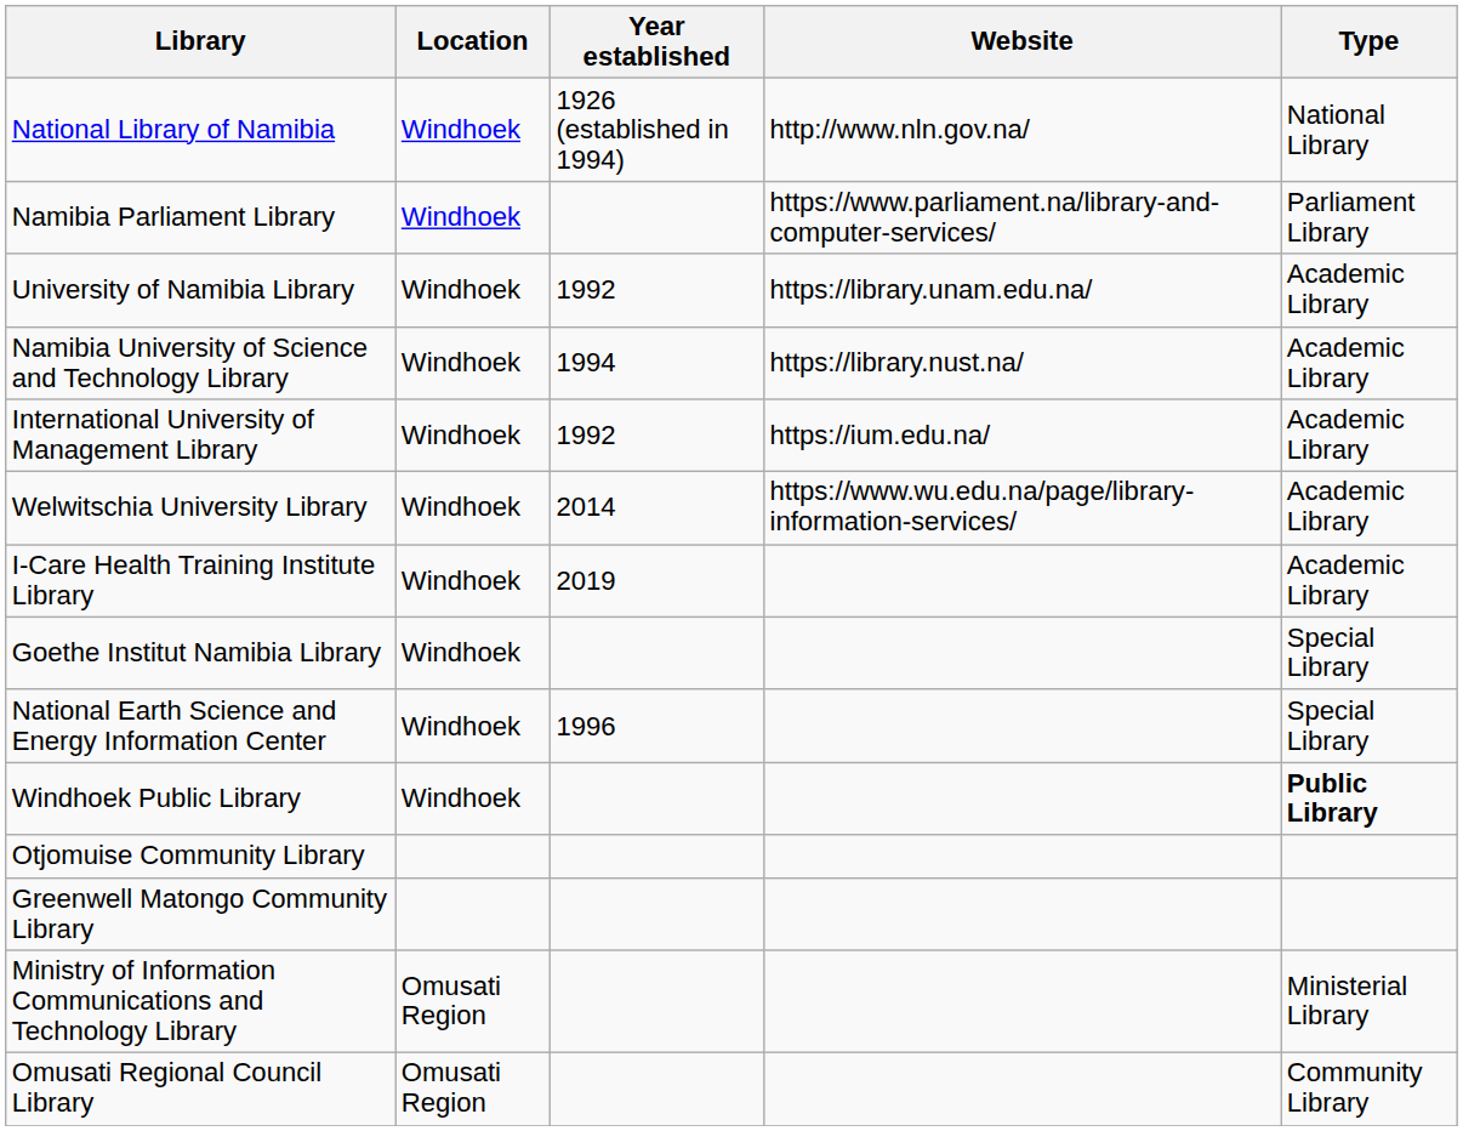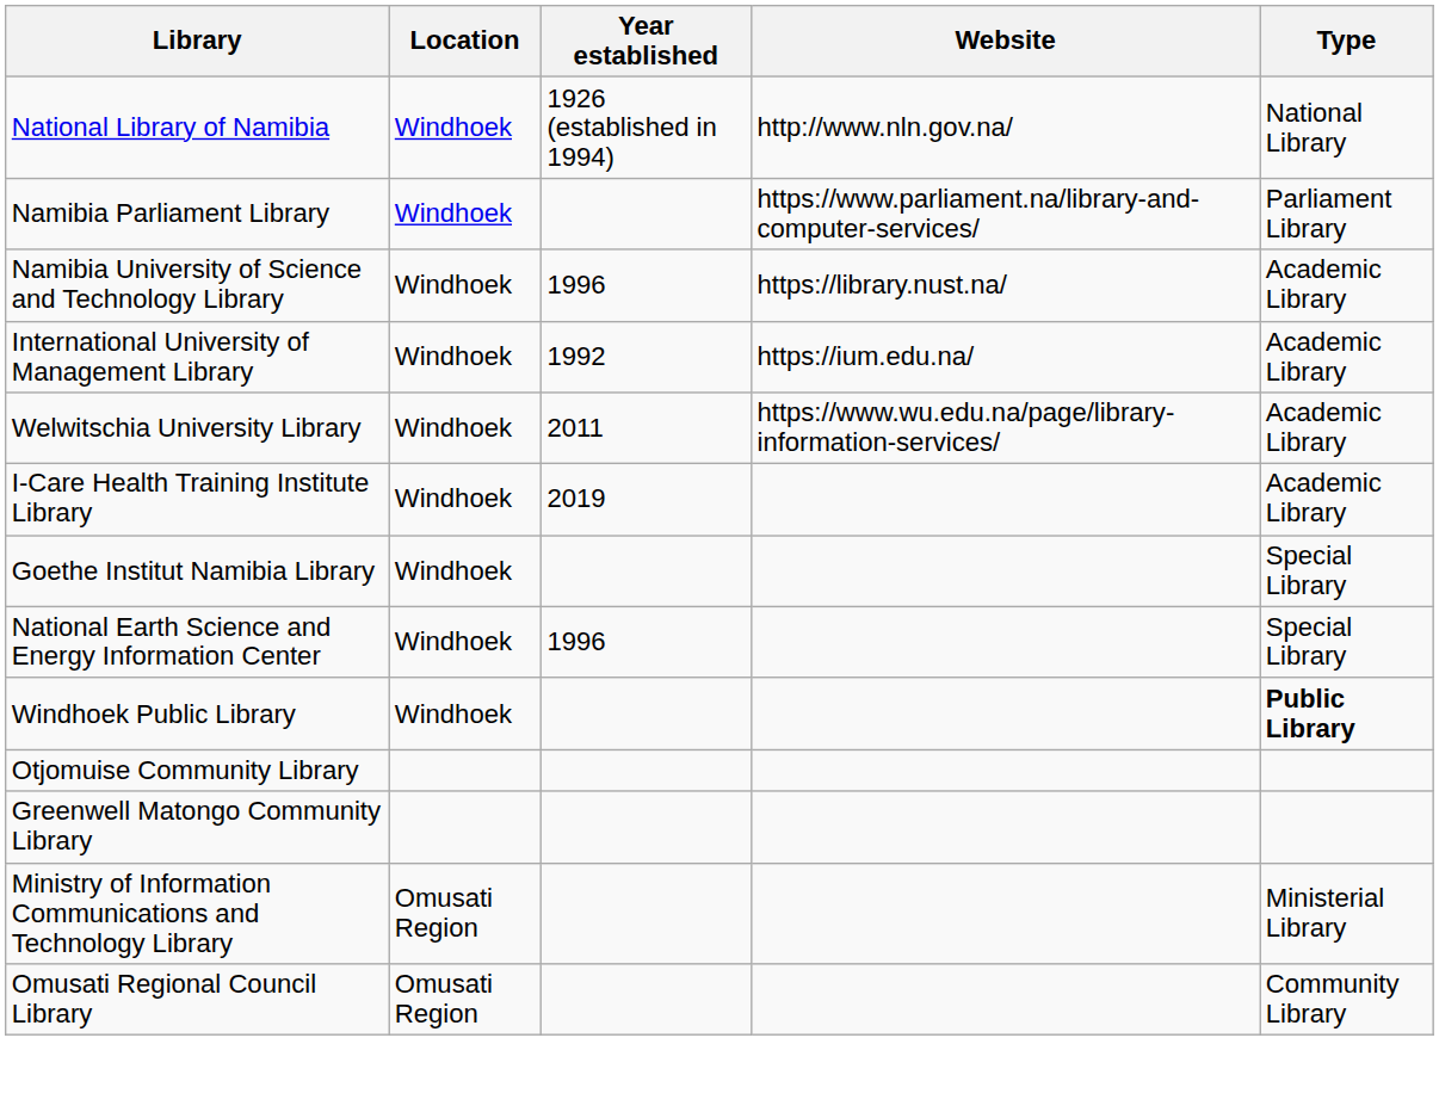 <table class="wikitable">
 <tr>
 <th>Library</th>
 <th>Location</th>
 <th>Year established</th>
 <th>Website</th>
 <th>Type</th>
 </tr>
 <tr>
 <td><a href='#'>National Library of Namibia</a></td>
 <td><a href='#'>Windhoek</a></td>
 <td>1926 (established in 1994)</td>
 <td>http://www.nln.gov.na/</td>
 <td>National Library</td>
 </tr>
 <tr>
 <td>Namibia Parliament Library</td>
 <td><a href='#'>Windhoek</a></td>
 <td></td>
 <td>https://www.parliament.na/library-and-computer-services/</td>
 <td>Parliament Library</td>
 </tr>
 <tr>
-<td>University of Namibia Library</td>
-<td>Windhoek</td>
-<td>1992</td>
-<td>https://library.unam.edu.na/</td>
-<td>Academic Library</td>
-</tr>
-<tr>
 <td>Namibia University of Science and Technology Library</td>
 <td>Windhoek</td>
-<td>1994</td>
+<td>1996</td>
 <td>https://library.nust.na/</td>
 <td>Academic Library</td>
 </tr>
 <tr>
 <td>International University of Management Library</td>
 <td>Windhoek</td>
 <td>1992</td>
 <td>https://ium.edu.na/</td>
 <td>Academic Library</td>
 </tr>
 <tr>
 <td>Welwitschia University Library</td>
 <td>Windhoek</td>
-<td>2014</td>
+<td>2011</td>
 <td>https://www.wu.edu.na/page/library-information-services/</td>
 <td>Academic Library</td>
 </tr>
 <tr>
 <td>I-Care Health Training Institute Library</td>
 <td>Windhoek</td>
 <td>2019</td>
 <td></td>
 <td>Academic Library</td>
 </tr>
 <tr>
 <td>Goethe Institut Namibia Library</td>
 <td>Windhoek</td>
 <td></td>
 <td></td>
 <td>Special Library</td>
 </tr>
 <tr>
 <td>National Earth Science and Energy Information Center</td>
 <td>Windhoek</td>
 <td>1996</td>
 <td></td>
 <td>Special Library</td>
 </tr>
 <tr>
 <td>Windhoek Public Library</td>
 <td>Windhoek</td>
 <td></td>
 <td></td>
 <td><strong>Public Library</strong></td>
 </tr>
 <tr>
 <td>Otjomuise Community Library</td>
 <td></td>
 <td></td>
 <td></td>
 <td></td>
 </tr>
 <tr>
 <td>Greenwell Matongo Community Library</td>
 <td></td>
 <td></td>
 <td></td>
 <td></td>
 </tr>
 <tr>
 <td>Ministry of Information Communications and Technology Library</td>
 <td>Omusati Region</td>
 <td></td>
 <td></td>
 <td>Ministerial Library</td>
 </tr>
 <tr>
 <td>Omusati Regional Council Library</td>
 <td>Omusati Region</td>
 <td></td>
 <td></td>
 <td>Community Library</td>
 </tr>
 </table>
